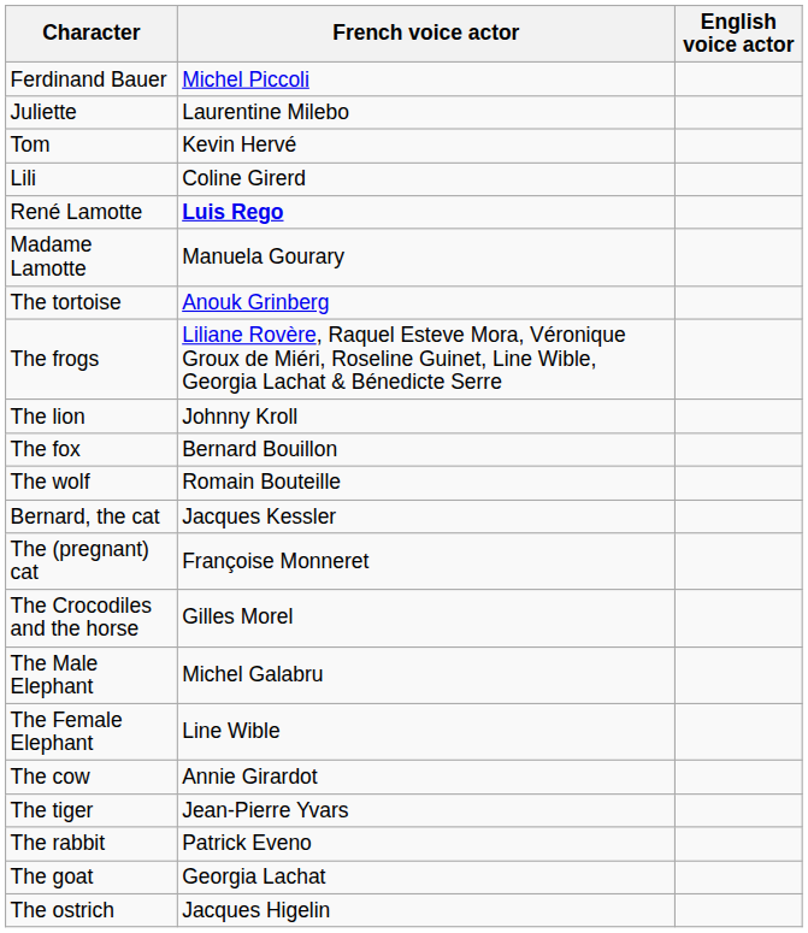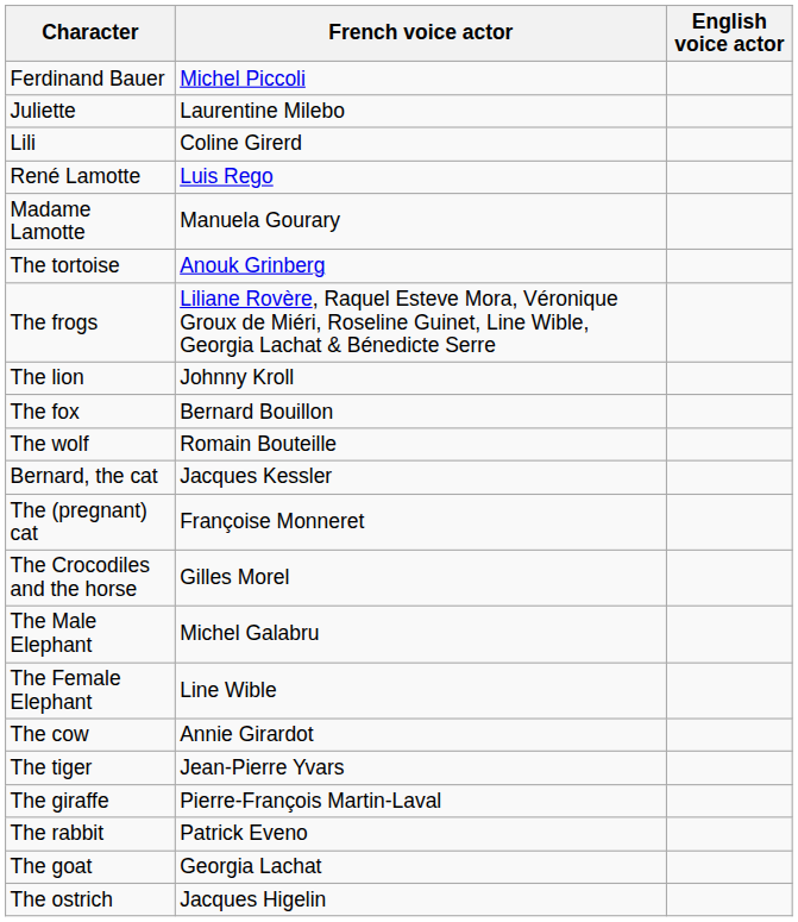 <table class="wikitable">
 <tr>
 <th>Character</th>
 <th>French voice actor</th>
 <th>English voice actor</th>
 </tr>
 <tr>
 <td>Ferdinand Bauer</td>
 <td><a href='#'>Michel Piccoli</a></td>
 <td></td>
 </tr>
 <tr>
 <td>Juliette</td>
 <td>Laurentine Milebo</td>
 <td></td>
 </tr>
 <tr>
-<td>Tom</td>
-<td>Kevin Hervé</td>
-<td></td>
-</tr>
-<tr>
 <td>Lili</td>
 <td>Coline Girerd</td>
 <td></td>
 </tr>
 <tr>
 <td>René Lamotte</td>
-<td><strong><a href='#'>Luis Rego</a></strong></td>
+<td><a href='#'>Luis Rego</a></td>
 <td></td>
 </tr>
 <tr>
 <td>Madame Lamotte</td>
 <td>Manuela Gourary</td>
 <td></td>
 </tr>
 <tr>
 <td>The tortoise</td>
 <td><a href='#'>Anouk Grinberg</a></td>
 <td></td>
 </tr>
 <tr>
 <td>The frogs</td>
 <td><a href='#'>Liliane Rovère</a>, Raquel Esteve Mora, Véronique Groux de Miéri, Roseline Guinet, Line Wible, Georgia Lachat & Bénedicte Serre</td>
 <td></td>
 </tr>
 <tr>
 <td>The lion</td>
 <td>Johnny Kroll</td>
 <td></td>
 </tr>
 <tr>
 <td>The fox</td>
 <td>Bernard Bouillon</td>
 <td></td>
 </tr>
 <tr>
 <td>The wolf</td>
 <td>Romain Bouteille</td>
 <td></td>
 </tr>
 <tr>
 <td>Bernard, the cat</td>
 <td>Jacques Kessler</td>
 <td></td>
 </tr>
 <tr>
 <td>The (pregnant) cat</td>
 <td>Françoise Monneret</td>
 <td></td>
 </tr>
 <tr>
 <td>The Crocodiles and the horse</td>
 <td>Gilles Morel</td>
 <td></td>
 </tr>
 <tr>
 <td>The Male Elephant</td>
 <td>Michel Galabru</td>
 <td></td>
 </tr>
 <tr>
 <td>The Female Elephant</td>
 <td>Line Wible</td>
 <td></td>
 </tr>
 <tr>
 <td>The cow</td>
 <td>Annie Girardot</td>
 <td></td>
 </tr>
 <tr>
 <td>The tiger</td>
 <td>Jean-Pierre Yvars</td>
 <td></td>
 </tr>
 <tr>
+<td>The giraffe</td>
+<td>Pierre-François Martin-Laval</td>
+<td></td>
+</tr>
+<tr>
 <td>The rabbit</td>
 <td>Patrick Eveno</td>
 <td></td>
 </tr>
 <tr>
 <td>The goat</td>
 <td>Georgia Lachat</td>
 <td></td>
 </tr>
 <tr>
 <td>The ostrich</td>
 <td>Jacques Higelin</td>
 <td></td>
 </tr>
 </table>
